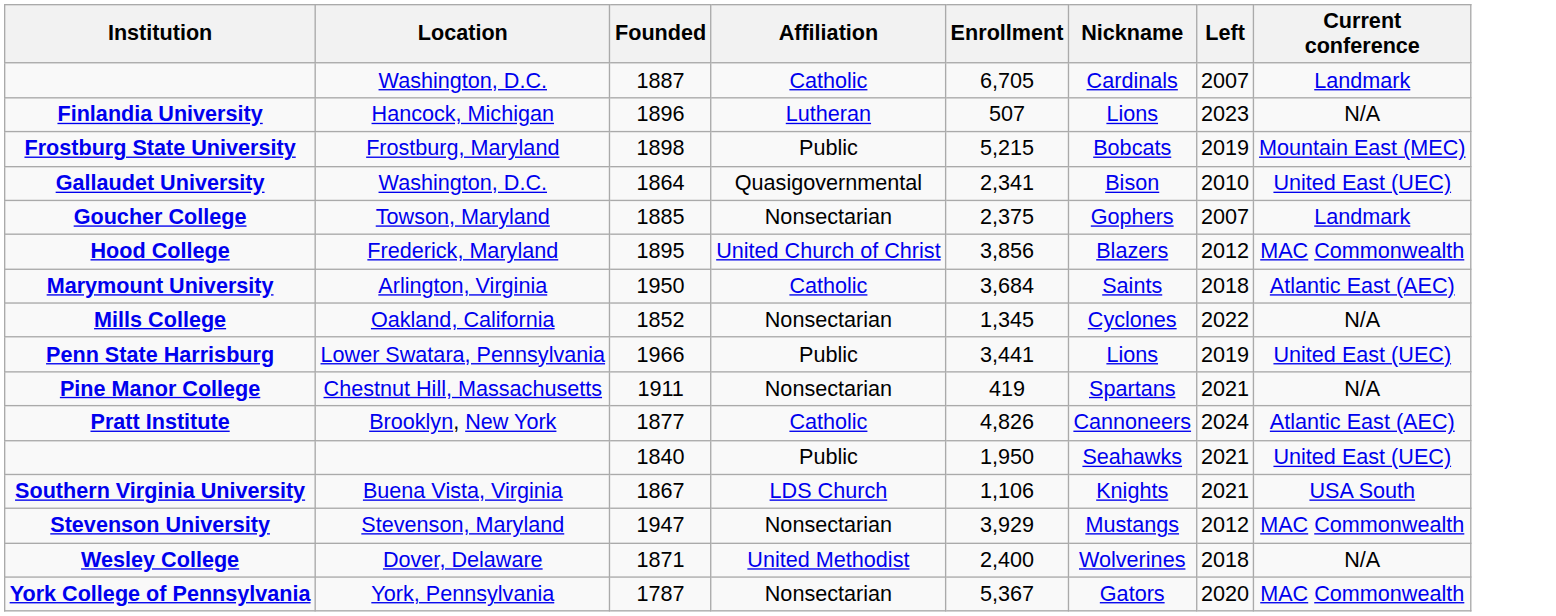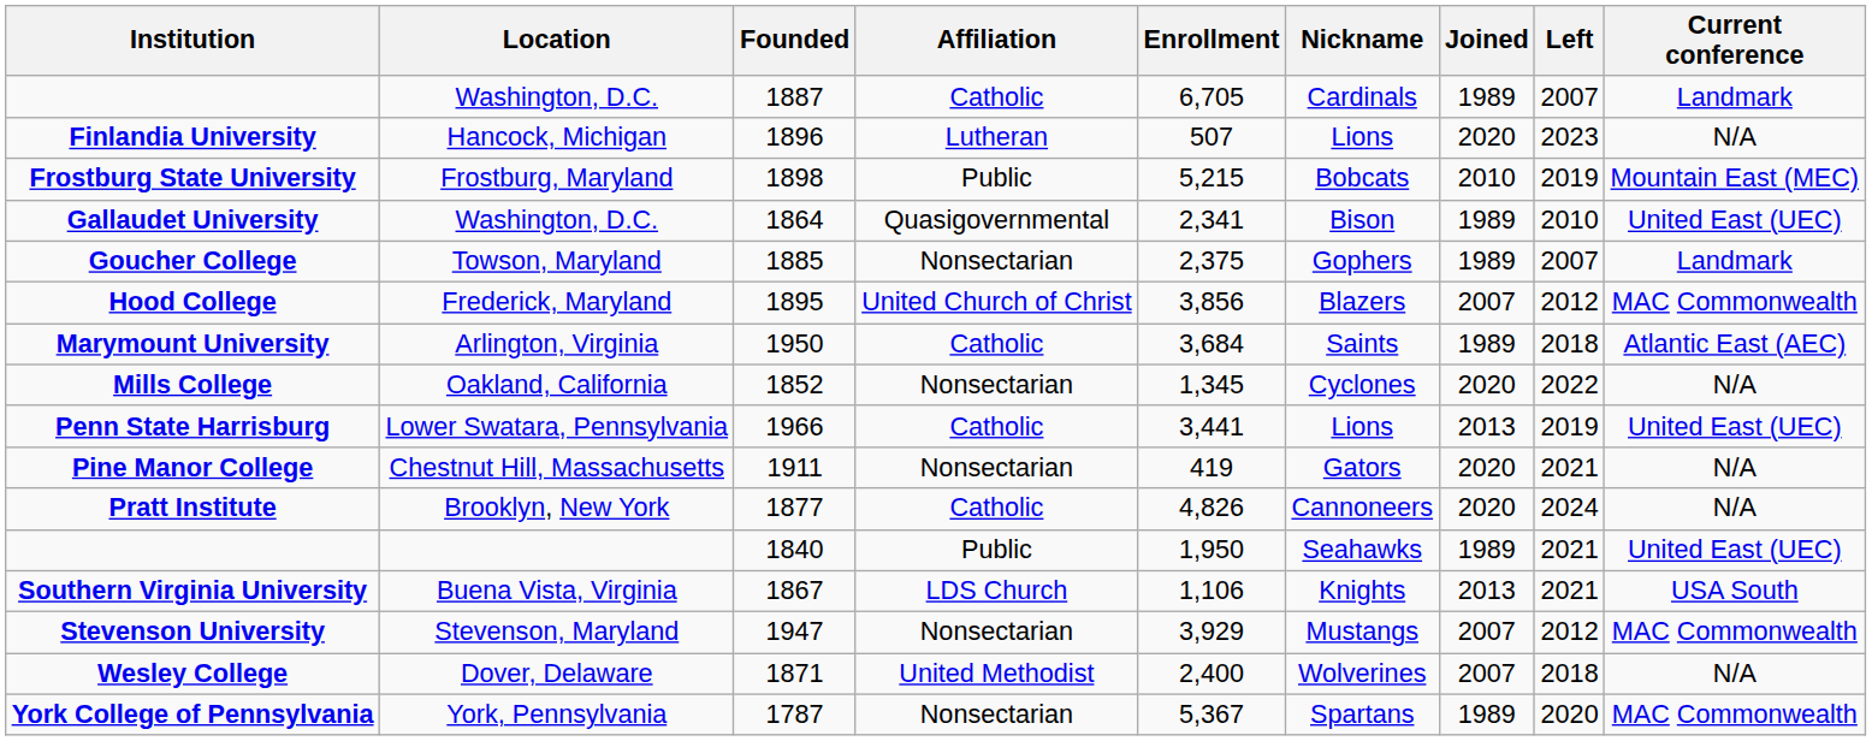 <table class="wikitable sortable" style="text-align:center;">
 <tr>
 <th>Institution</th>
 <th>Location</th>
 <th>Founded</th>
 <th>Affiliation</th>
 <th>Enrollment</th>
 <th>Nickname</th>
+<th>Joined</th>
 <th>Left</th>
 <th>Current<br>conference</th>
 </tr>
 <tr>
 <td></td>
 <td><a href='#'>Washington, D.C.</a></td>
 <td>1887</td>
 <td><a href='#'>Catholic</a><br></td>
 <td>6,705</td>
 <td><a href='#'>Cardinals</a></td>
+<td>1989</td>
 <td>2007</td>
 <td><a href='#'>Landmark</a></td>
 </tr>
 <tr>
 <td><strong><a href='#'>Finlandia University</a></strong></td>
 <td><a href='#'>Hancock, Michigan</a></td>
 <td>1896</td>
 <td><a href='#'>Lutheran</a><br></td>
 <td>507</td>
 <td><a href='#'>Lions</a></td>
+<td>2020</td>
 <td>2023</td>
 <td>N/A</td>
 </tr>
 <tr>
 <td><strong><a href='#'>Frostburg State University</a></strong></td>
 <td><a href='#'>Frostburg, Maryland</a></td>
 <td>1898</td>
 <td>Public<br></td>
 <td>5,215</td>
 <td><a href='#'>Bobcats</a></td>
+<td>2010</td>
 <td>2019</td>
 <td><a href='#'>Mountain East (MEC)</a></td>
 </tr>
 <tr>
 <td><strong><a href='#'>Gallaudet University</a></strong></td>
 <td><a href='#'>Washington, D.C.</a></td>
 <td>1864</td>
 <td>Quasigovernmental</td>
 <td>2,341</td>
 <td><a href='#'>Bison</a></td>
+<td>1989</td>
 <td>2010</td>
 <td><a href='#'>United East (UEC)</a></td>
 </tr>
 <tr>
 <td><strong><a href='#'>Goucher College</a></strong></td>
 <td><a href='#'>Towson, Maryland</a></td>
 <td>1885</td>
 <td>Nonsectarian</td>
 <td>2,375</td>
 <td><a href='#'>Gophers</a></td>
+<td>1989</td>
 <td>2007</td>
 <td><a href='#'>Landmark</a></td>
 </tr>
 <tr>
 <td><strong><a href='#'>Hood College</a></strong></td>
 <td><a href='#'>Frederick, Maryland</a></td>
 <td>1895</td>
 <td><a href='#'>United Church of Christ</a></td>
 <td>3,856</td>
 <td><a href='#'>Blazers</a></td>
+<td>2007</td>
 <td>2012</td>
 <td><a href='#'>MAC</a> <a href='#'>Commonwealth</a></td>
 </tr>
 <tr>
 <td><strong><a href='#'>Marymount University</a></strong></td>
 <td><a href='#'>Arlington, Virginia</a></td>
 <td>1950</td>
 <td><a href='#'>Catholic</a><br></td>
 <td>3,684</td>
 <td><a href='#'>Saints</a></td>
+<td>1989</td>
 <td>2018</td>
 <td><a href='#'>Atlantic East (AEC)</a></td>
 </tr>
 <tr>
 <td><strong><a href='#'>Mills College</a></strong></td>
 <td><a href='#'>Oakland, California</a></td>
 <td>1852</td>
 <td>Nonsectarian</td>
 <td>1,345</td>
 <td><a href='#'>Cyclones</a></td>
+<td>2020</td>
 <td>2022</td>
 <td>N/A</td>
 </tr>
 <tr>
 <td><strong><a href='#'>Penn State Harrisburg</a></strong></td>
 <td><a href='#'>Lower Swatara, Pennsylvania</a></td>
 <td>1966</td>
-<td>Public</td>
+<td><a href='#'>Catholic</a><br></td>
 <td>3,441</td>
 <td><a href='#'>Lions</a></td>
+<td>2013</td>
 <td>2019</td>
 <td><a href='#'>United East (UEC)</a></td>
 </tr>
 <tr>
 <td><strong><a href='#'>Pine Manor College</a></strong></td>
 <td><a href='#'>Chestnut Hill, Massachusetts</a></td>
 <td>1911</td>
 <td>Nonsectarian</td>
 <td>419</td>
-<td><a href='#'>Spartans</a></td>
+<td><a href='#'>Gators</a></td>
+<td>2020</td>
 <td>2021</td>
 <td>N/A</td>
 </tr>
 <tr>
 <td><strong><a href='#'>Pratt Institute</a></strong></td>
 <td><a href='#'>Brooklyn</a>, <a href='#'>New York</a></td>
 <td>1877</td>
 <td><a href='#'>Catholic</a><br></td>
 <td>4,826</td>
 <td><a href='#'>Cannoneers</a></td>
+<td>2020</td>
 <td>2024</td>
-<td><a href='#'>Atlantic East (AEC)</a></td>
+<td>N/A</td>
 </tr>
 <tr>
 <td><strong></strong></td>
 <td></td>
 <td>1840</td>
 <td>Public</td>
 <td>1,950</td>
 <td><a href='#'>Seahawks</a></td>
+<td>1989</td>
 <td>2021</td>
 <td><a href='#'>United East (UEC)</a></td>
 </tr>
 <tr>
 <td><strong><a href='#'>Southern Virginia University</a></strong></td>
 <td><a href='#'>Buena Vista, Virginia</a></td>
 <td>1867</td>
 <td><a href='#'>LDS Church</a></td>
 <td>1,106</td>
 <td><a href='#'>Knights</a></td>
+<td>2013</td>
 <td>2021</td>
 <td><a href='#'>USA South</a></td>
 </tr>
 <tr>
 <td><strong><a href='#'>Stevenson University</a></strong></td>
 <td><a href='#'>Stevenson, Maryland</a></td>
 <td>1947</td>
 <td>Nonsectarian</td>
 <td>3,929</td>
 <td><a href='#'>Mustangs</a></td>
+<td>2007</td>
 <td>2012</td>
 <td><a href='#'>MAC</a> <a href='#'>Commonwealth</a></td>
 </tr>
 <tr>
 <td><strong><a href='#'>Wesley College</a></strong></td>
 <td><a href='#'>Dover, Delaware</a></td>
 <td>1871</td>
 <td><a href='#'>United Methodist</a></td>
 <td>2,400</td>
 <td><a href='#'>Wolverines</a></td>
+<td>2007</td>
 <td>2018</td>
 <td>N/A</td>
 </tr>
 <tr>
 <td><strong><a href='#'>York College of Pennsylvania</a></strong></td>
 <td><a href='#'>York, Pennsylvania</a></td>
 <td>1787</td>
 <td>Nonsectarian</td>
 <td>5,367</td>
-<td><a href='#'>Gators</a></td>
+<td><a href='#'>Spartans</a></td>
+<td>1989</td>
 <td>2020</td>
 <td><a href='#'>MAC</a> <a href='#'>Commonwealth</a></td>
 </tr>
 </table>
